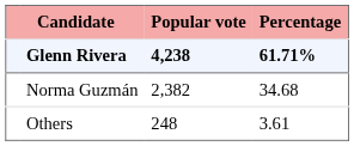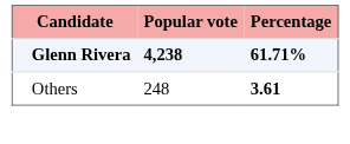 <table style="border: 1px solid #666666; border-collapse: collapse" align="center" cellpadding="6">
 <tr style="background-color: #F5A9A9">
 <th colspan="2">Candidate</th>
 <th>Popular vote</th>
 <th>Percentage</th>
 </tr>
 <tr style="background-color: #F0F5FE">
 <td style="border-top: 1px solid #DDDDDD"></td>
 <td style="border-top: 1px solid #DDDDDD"><strong>Glenn Rivera</strong></td>
 <td style="border-top: 1px solid #DDDDDD"><strong>4,238</strong></td>
 <td style="border-top: 1px solid #DDDDDD"><strong>61.71%</strong></td>
 </tr>
 <tr>
-<td style="border-top: 1px solid #666666"></td>
-<td style="border-top: 1px solid #666666">Norma Guzmán</td>
-<td style="border-top: 1px solid #666666">2,382</td>
-<td style="border-top: 1px solid #666666">34.68</td>
-</tr>
-<tr>
 <td style="border-top: 1px solid #DDDDDD"></td>
 <td style="border-top: 1px solid #DDDDDD">Others</td>
 <td style="border-top: 1px solid #DDDDDD">248</td>
-<td style="border-top: 1px solid #DDDDDD">3.61</td>
+<td style="border-top: 1px solid #DDDDDD"><strong>3.61</strong></td>
 </tr>
 </table>
